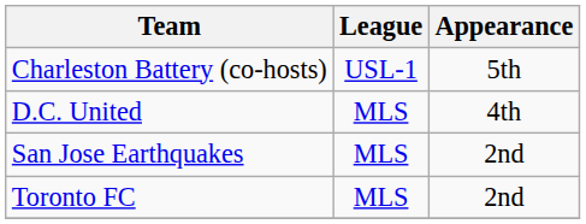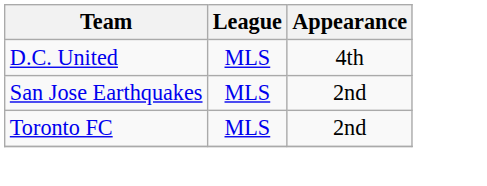 <table class="wikitable sortable" style="text-align:center">
 <tr>
 <th>Team</th>
 <th>League</th>
 <th>Appearance</th>
-</tr>
-<tr>
-<td style="text-align:left;"> <a href='#'>Charleston Battery</a> (co-hosts)</td>
-<td><a href='#'>USL-1</a></td>
-<td>5th</td>
 </tr>
 <tr>
 <td style="text-align:left;"> <a href='#'>D.C. United</a></td>
 <td><a href='#'>MLS</a></td>
 <td>4th</td>
 </tr>
 <tr>
 <td style="text-align:left;"> <a href='#'>San Jose Earthquakes</a></td>
 <td><a href='#'>MLS</a></td>
 <td>2nd</td>
 </tr>
 <tr>
 <td style="text-align:left;"> <a href='#'>Toronto FC</a></td>
 <td><a href='#'>MLS</a></td>
 <td>2nd</td>
 </tr>
 <tr>
 </tr>
 </table>
